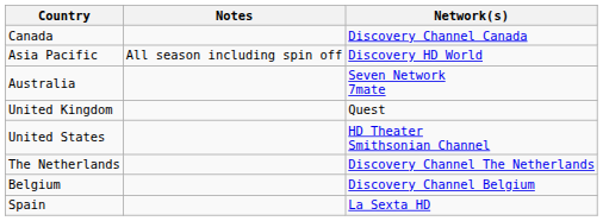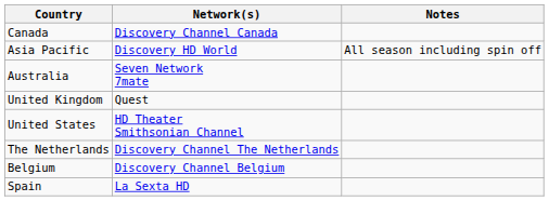 <table class="wikitable">
 <tr>
 <th>Country</th>
+<th>Network(s)</th>
 <th>Notes</th>
-<th>Network(s)</th>
 </tr>
 <tr>
 <td> Canada</td>
+<td><a href='#'>Discovery Channel Canada</a></td>
 <td></td>
-<td><a href='#'>Discovery Channel Canada</a></td>
 </tr>
 <tr>
 <td>Asia Pacific</td>
+<td><a href='#'>Discovery HD World</a></td>
 <td>All season including spin off</td>
-<td><a href='#'>Discovery HD World</a></td>
 </tr>
 <tr>
 <td>Australia</td>
+<td><a href='#'>Seven Network</a><br><a href='#'>7mate</a></td>
 <td></td>
-<td><a href='#'>Seven Network</a><br><a href='#'>7mate</a></td>
 </tr>
 <tr>
 <td>United Kingdom</td>
+<td>Quest</td>
 <td></td>
-<td>Quest</td>
 </tr>
 <tr>
 <td>United States</td>
+<td><a href='#'>HD Theater</a><br><a href='#'>Smithsonian Channel</a></td>
 <td></td>
-<td><a href='#'>HD Theater</a><br><a href='#'>Smithsonian Channel</a></td>
 </tr>
 <tr>
 <td>The Netherlands</td>
+<td><a href='#'>Discovery Channel The Netherlands</a></td>
 <td></td>
-<td><a href='#'>Discovery Channel The Netherlands</a></td>
 </tr>
 <tr>
 <td>Belgium</td>
+<td><a href='#'>Discovery Channel Belgium</a></td>
 <td></td>
-<td><a href='#'>Discovery Channel Belgium</a></td>
 </tr>
 <tr>
 <td>Spain</td>
+<td><a href='#'>La Sexta HD</a></td>
 <td></td>
-<td><a href='#'>La Sexta HD</a></td>
 </tr>
 </table>
